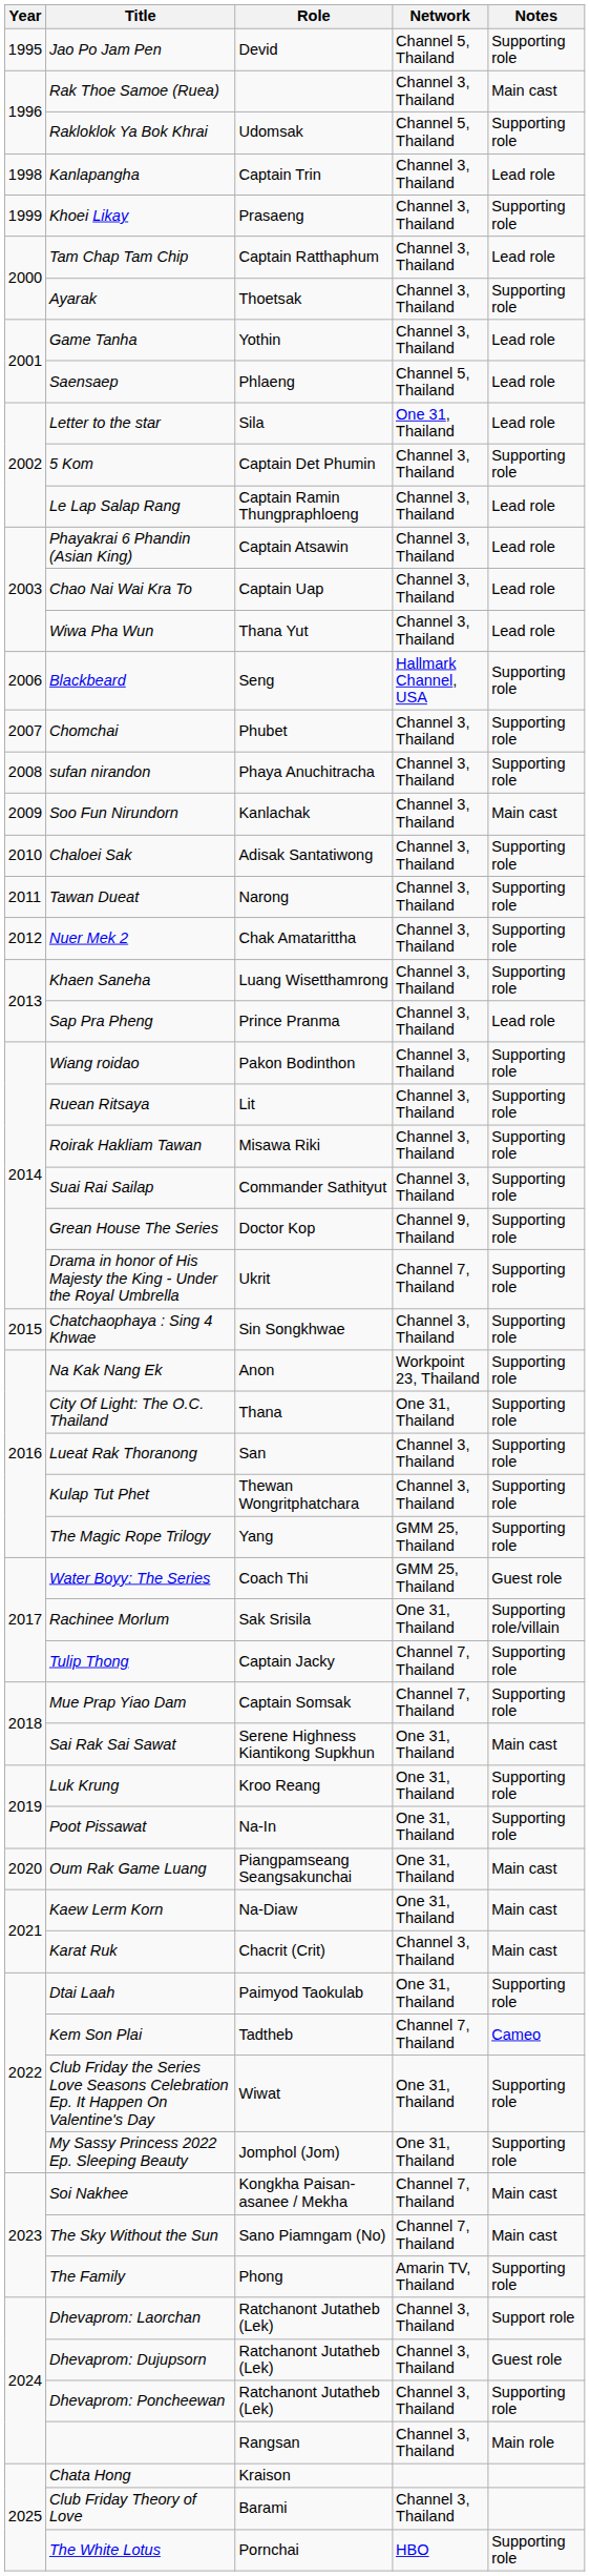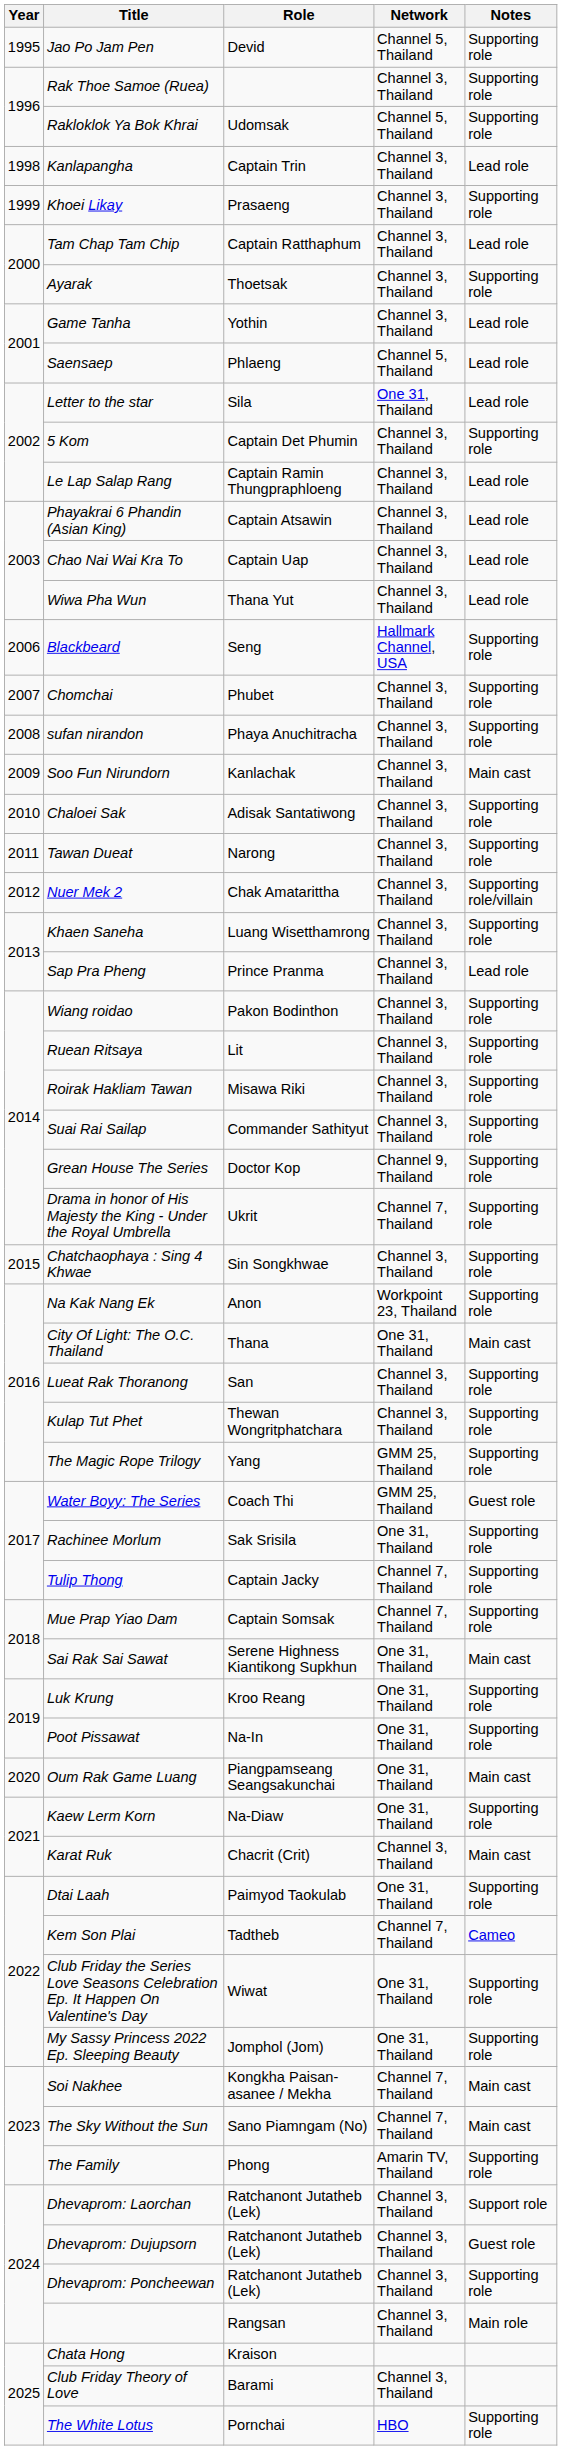 <table class="wikitable">
 <tr>
 <th>Year</th>
 <th>Title</th>
 <th>Role</th>
 <th>Network</th>
 <th>Notes</th>
 </tr>
 <tr>
 <td>1995</td>
 <td><em>Jao Po Jam Pen</em></td>
 <td>Devid</td>
 <td>Channel 5, Thailand</td>
 <td>Supporting role</td>
 </tr>
 <tr>
 <td rowspan="2">1996</td>
 <td><em>Rak Thoe Samoe (Ruea)</em></td>
 <td></td>
 <td>Channel 3, Thailand</td>
-<td>Main cast</td>
+<td>Supporting role</td>
 </tr>
 <tr>
 <td><em>Rakloklok Ya Bok Khrai</em></td>
 <td>Udomsak</td>
 <td>Channel 5, Thailand</td>
 <td>Supporting role</td>
 </tr>
 <tr>
 <td rowspan="1">1998</td>
 <td><em>Kanlapangha</em></td>
 <td>Captain Trin</td>
 <td>Channel 3, Thailand</td>
 <td>Lead role</td>
 </tr>
 <tr>
 <td rowspan="1">1999</td>
 <td><em>Khoei <a href='#'>Likay</a></em></td>
 <td>Prasaeng</td>
 <td>Channel 3, Thailand</td>
 <td>Supporting role</td>
 </tr>
 <tr>
 <td rowspan="2">2000</td>
 <td><em>Tam Chap Tam Chip</em></td>
 <td>Captain Ratthaphum</td>
 <td>Channel 3, Thailand</td>
 <td>Lead role</td>
 </tr>
 <tr>
 <td><em>Ayarak</em></td>
 <td>Thoetsak</td>
 <td>Channel 3, Thailand</td>
 <td>Supporting role</td>
 </tr>
 <tr>
 <td rowspan="2">2001</td>
 <td><em>Game Tanha</em></td>
 <td>Yothin</td>
 <td>Channel 3, Thailand</td>
 <td>Lead role</td>
 </tr>
 <tr>
 <td><em>Saensaep</em></td>
 <td>Phlaeng</td>
 <td>Channel 5, Thailand</td>
 <td>Lead role</td>
 </tr>
 <tr>
 <td rowspan="3">2002</td>
 <td><em>Letter to the star</em></td>
 <td>Sila</td>
 <td><a href='#'>One 31</a>, Thailand</td>
 <td>Lead role</td>
 </tr>
 <tr>
 <td><em>5 Kom</em></td>
 <td>Captain Det Phumin</td>
 <td>Channel 3, Thailand</td>
 <td>Supporting role</td>
 </tr>
 <tr>
 <td><em>Le Lap Salap Rang</em></td>
 <td>Captain Ramin Thungpraphloeng</td>
 <td>Channel 3, Thailand</td>
 <td>Lead role</td>
 </tr>
 <tr>
 <td rowspan="3">2003</td>
 <td><em>Phayakrai 6 Phandin (Asian King)</em></td>
 <td>Captain Atsawin</td>
 <td>Channel 3, Thailand</td>
 <td>Lead role</td>
 </tr>
 <tr>
 <td><em>Chao Nai Wai Kra To</em></td>
 <td>Captain Uap</td>
 <td>Channel 3, Thailand</td>
 <td>Lead role</td>
 </tr>
 <tr>
 <td><em>Wiwa Pha Wun</em></td>
 <td>Thana Yut</td>
 <td>Channel 3, Thailand</td>
 <td>Lead role</td>
 </tr>
 <tr>
 <td>2006</td>
 <td><em><a href='#'>Blackbeard</a></em></td>
 <td>Seng</td>
 <td><a href='#'>Hallmark Channel</a>, <a href='#'>USA</a></td>
 <td>Supporting role</td>
 </tr>
 <tr>
 <td rowspan="1">2007</td>
 <td><em>Chomchai</em></td>
 <td>Phubet</td>
 <td>Channel 3, Thailand</td>
 <td>Supporting role</td>
 </tr>
 <tr>
 <td rowspan="1">2008</td>
 <td><em>sufan nirandon</em></td>
 <td>Phaya Anuchitracha</td>
 <td>Channel 3, Thailand</td>
 <td>Supporting role</td>
 </tr>
 <tr>
 <td>2009</td>
 <td><em>Soo Fun Nirundorn</em></td>
 <td>Kanlachak</td>
 <td>Channel 3, Thailand</td>
 <td>Main cast</td>
 </tr>
 <tr>
 <td rowspan="1">2010</td>
 <td><em>Chaloei Sak</em></td>
 <td>Adisak Santatiwong</td>
 <td>Channel 3, Thailand</td>
 <td>Supporting role</td>
 </tr>
 <tr>
 <td rowspan="1">2011</td>
 <td><em>Tawan Dueat</em></td>
 <td>Narong</td>
 <td>Channel 3, Thailand</td>
 <td>Supporting role</td>
 </tr>
 <tr>
 <td>2012</td>
 <td><em><a href='#'>Nuer Mek 2</a></em></td>
 <td>Chak Amatarittha</td>
 <td>Channel 3, Thailand</td>
-<td>Supporting role</td>
+<td>Supporting role/villain</td>
 </tr>
 <tr>
 <td rowspan="2">2013</td>
 <td><em>Khaen Saneha</em></td>
 <td>Luang Wisetthamrong</td>
 <td>Channel 3, Thailand</td>
 <td>Supporting role</td>
 </tr>
 <tr>
 <td><em>Sap Pra Pheng</em></td>
 <td>Prince Pranma</td>
 <td>Channel 3, Thailand</td>
 <td>Lead role</td>
 </tr>
 <tr>
 <td rowspan="6">2014</td>
 <td><em>Wiang roidao</em></td>
 <td>Pakon  Bodinthon</td>
 <td>Channel 3, Thailand</td>
 <td>Supporting role</td>
 </tr>
 <tr>
 <td><em>Ruean Ritsaya</em></td>
 <td>Lit</td>
 <td>Channel 3, Thailand</td>
 <td>Supporting role</td>
 </tr>
 <tr>
 <td><em>Roirak Hakliam Tawan</em></td>
 <td>Misawa Riki</td>
 <td>Channel 3, Thailand</td>
 <td>Supporting role</td>
 </tr>
 <tr>
 <td><em>Suai Rai Sailap</em></td>
 <td>Commander Sathityut</td>
 <td>Channel 3, Thailand</td>
 <td>Supporting role</td>
 </tr>
 <tr>
 <td><em>Grean House The Series</em></td>
 <td>Doctor Kop</td>
 <td>Channel 9, Thailand</td>
 <td>Supporting role</td>
 </tr>
 <tr>
 <td><em>Drama in honor of His Majesty the King - Under the Royal Umbrella</em></td>
 <td>Ukrit</td>
 <td>Channel 7, Thailand</td>
 <td>Supporting role</td>
 </tr>
 <tr>
 <td>2015</td>
 <td><em>Chatchaophaya : Sing 4 Khwae</em></td>
 <td>Sin Songkhwae</td>
 <td>Channel 3, Thailand</td>
 <td>Supporting role</td>
 </tr>
 <tr>
 <td rowspan="5">2016</td>
 <td><em>Na Kak Nang Ek</em></td>
 <td>Anon</td>
 <td>Workpoint 23, Thailand</td>
 <td>Supporting role</td>
 </tr>
 <tr>
 <td><em>City Of Light: The O.C. Thailand</em></td>
 <td>Thana</td>
 <td>One 31, Thailand</td>
-<td>Supporting role</td>
+<td>Main cast</td>
 </tr>
 <tr>
 <td><em>Lueat Rak Thoranong</em></td>
 <td>San</td>
 <td>Channel 3, Thailand</td>
 <td>Supporting role</td>
 </tr>
 <tr>
 <td><em>Kulap Tut Phet</em></td>
 <td>Thewan Wongritphatchara</td>
 <td>Channel 3, Thailand</td>
 <td>Supporting role</td>
 </tr>
 <tr>
 <td><em>The Magic Rope Trilogy</em></td>
 <td>Yang</td>
 <td>GMM 25, Thailand</td>
 <td>Supporting role</td>
 </tr>
 <tr>
 <td rowspan="3">2017</td>
 <td><em><a href='#'>Water Boyy: The Series</a></em></td>
 <td>Coach Thi</td>
 <td>GMM 25, Thailand</td>
 <td>Guest role</td>
 </tr>
 <tr>
 <td><em>Rachinee Morlum</em></td>
 <td>Sak Srisila</td>
 <td>One 31, Thailand</td>
-<td>Supporting role/villain</td>
+<td>Supporting role</td>
 </tr>
 <tr>
 <td><em><a href='#'>Tulip Thong</a></em></td>
 <td>Captain Jacky</td>
 <td>Channel 7, Thailand</td>
 <td>Supporting role</td>
 </tr>
 <tr>
 <td rowspan="2">2018</td>
 <td><em>Mue Prap Yiao Dam</em></td>
 <td>Captain Somsak</td>
 <td>Channel 7, Thailand</td>
 <td>Supporting role</td>
 </tr>
 <tr>
 <td><em>Sai Rak Sai Sawat</em></td>
 <td>Serene Highness Kiantikong Supkhun</td>
 <td>One 31, Thailand</td>
 <td>Main cast</td>
 </tr>
 <tr>
 <td rowspan="2">2019</td>
 <td><em>Luk Krung</em></td>
 <td>Kroo Reang</td>
 <td>One 31, Thailand</td>
 <td>Supporting role</td>
 </tr>
 <tr>
 <td><em>Poot Pissawat</em></td>
 <td>Na-In</td>
 <td>One 31, Thailand</td>
 <td>Supporting role</td>
 </tr>
 <tr>
 <td>2020</td>
 <td><em>Oum Rak Game Luang</em></td>
 <td>Piangpamseang Seangsakunchai</td>
 <td>One 31, Thailand</td>
 <td>Main cast</td>
 </tr>
 <tr>
 <td rowspan="2">2021</td>
 <td><em>Kaew Lerm Korn</em></td>
 <td>Na-Diaw</td>
 <td>One 31, Thailand</td>
-<td>Main cast</td>
+<td>Supporting role</td>
 </tr>
 <tr>
 <td><em>Karat Ruk</em></td>
 <td>Chacrit (Crit)</td>
 <td>Channel 3, Thailand</td>
 <td>Main cast</td>
 </tr>
 <tr>
 <td rowspan="4">2022</td>
 <td><em>Dtai Laah</em></td>
 <td>Paimyod Taokulab</td>
 <td>One 31, Thailand</td>
 <td>Supporting role</td>
 </tr>
 <tr>
 <td><em>Kem Son Plai</em></td>
 <td>Tadtheb</td>
 <td>Channel 7, Thailand</td>
 <td><a href='#'>Cameo</a></td>
 </tr>
 <tr>
 <td><em>Club Friday the Series Love Seasons Celebration</em> <br> <em>Ep. It Happen On Valentine's Day</em></td>
 <td>Wiwat</td>
 <td>One 31, Thailand</td>
 <td>Supporting role</td>
 </tr>
 <tr>
 <td><em>My Sassy Princess 2022</em><br> <em>Ep. Sleeping Beauty</em></td>
 <td>Jomphol (Jom)</td>
 <td>One 31, Thailand</td>
 <td>Supporting role</td>
 </tr>
 <tr>
 <td rowspan="3">2023</td>
 <td><em>Soi Nakhee</em></td>
 <td>Kongkha Paisan-asanee / Mekha</td>
 <td>Channel 7, Thailand</td>
 <td>Main cast</td>
 </tr>
 <tr>
 <td><em>The Sky Without the Sun</em></td>
 <td>Sano Piamngam (No)</td>
 <td>Channel 7, Thailand</td>
 <td>Main cast</td>
 </tr>
 <tr>
 <td><em>The Family</em></td>
 <td>Phong</td>
 <td>Amarin TV, Thailand</td>
 <td>Supporting role</td>
 </tr>
 <tr>
 <td rowspan="4">2024</td>
 <td><em>Dhevaprom: Laorchan</em></td>
 <td>Ratchanont Jutatheb (Lek)</td>
 <td>Channel 3, Thailand</td>
 <td>Support role</td>
 </tr>
 <tr>
 <td><em>Dhevaprom: Dujupsorn</em></td>
 <td>Ratchanont Jutatheb (Lek)</td>
 <td>Channel 3, Thailand</td>
 <td>Guest role</td>
 </tr>
 <tr>
 <td><em>Dhevaprom: Poncheewan</em></td>
 <td>Ratchanont Jutatheb (Lek)</td>
 <td>Channel 3, Thailand</td>
 <td>Supporting role</td>
 </tr>
 <tr>
 <td></td>
 <td>Rangsan</td>
 <td>Channel 3, Thailand</td>
 <td>Main role</td>
 </tr>
 <tr>
 <td rowspan="3">2025</td>
 <td><em>Chata Hong</em></td>
 <td>Kraison</td>
 <td></td>
 <td></td>
 </tr>
 <tr>
 <td><em>Club Friday Theory of Love</em></td>
 <td>Barami</td>
 <td>Channel 3, Thailand</td>
 <td></td>
 </tr>
 <tr>
 <td><em><a href='#'>The White Lotus</a></em></td>
 <td>Pornchai</td>
 <td><a href='#'>HBO</a></td>
 <td>Supporting role</td>
 </tr>
 </table>
